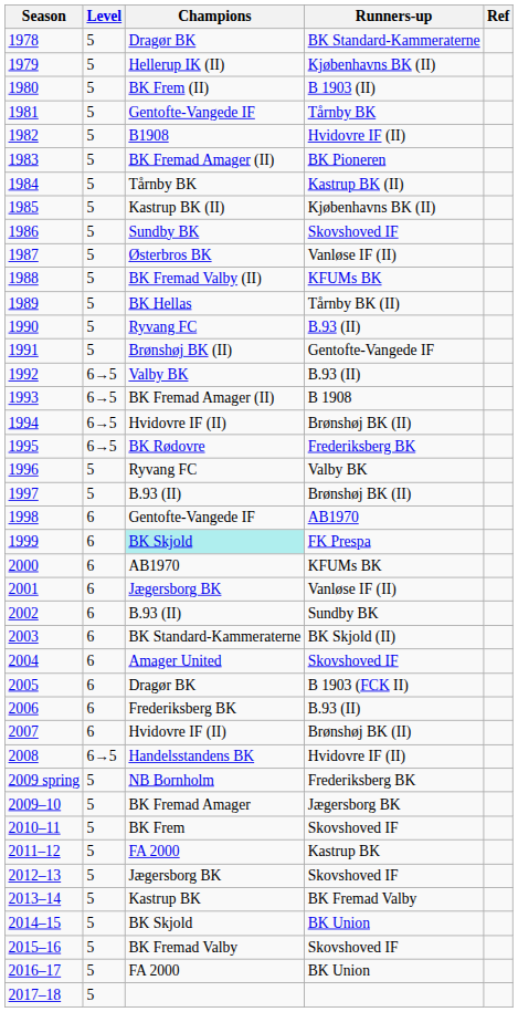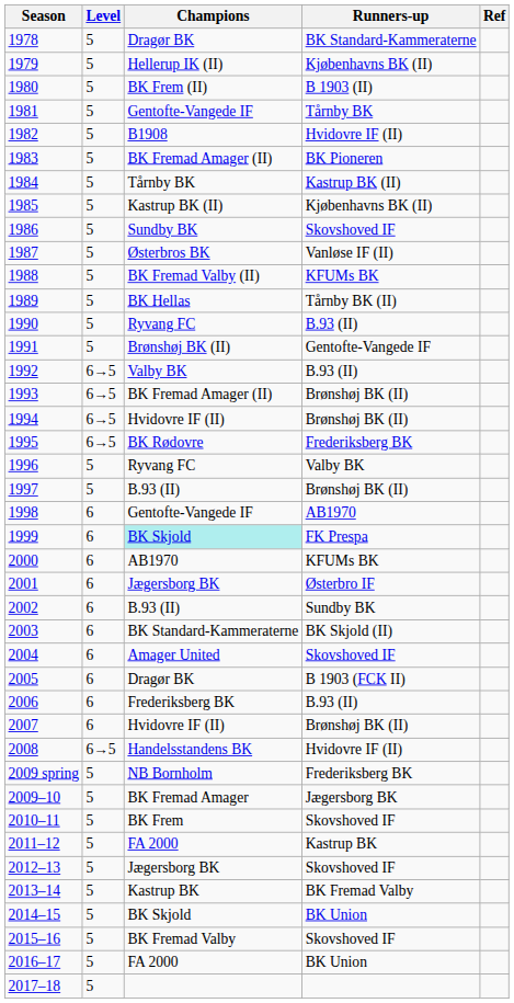 <table class="sortable wikitable plainrowheaders">
 <tr>
 <th>Season</th>
 <th><a href='#'>Level</a></th>
 <th>Champions</th>
 <th>Runners-up</th>
 <th>Ref</th>
 </tr>
 <tr>
 <td><a href='#'>1978</a></td>
 <td>5</td>
 <td><a href='#'>Dragør BK</a></td>
 <td><a href='#'>BK Standard-Kammeraterne</a></td>
 <td></td>
 </tr>
 <tr>
 <td><a href='#'>1979</a></td>
 <td>5</td>
 <td><a href='#'>Hellerup IK</a> (II)</td>
 <td><a href='#'>Kjøbenhavns BK</a> (II)</td>
 <td></td>
 </tr>
 <tr>
 <td><a href='#'>1980</a></td>
 <td>5</td>
 <td><a href='#'>BK Frem</a> (II)</td>
 <td><a href='#'>B 1903</a> (II)</td>
 <td></td>
 </tr>
 <tr>
 <td><a href='#'>1981</a></td>
 <td>5</td>
 <td><a href='#'>Gentofte-Vangede IF</a></td>
 <td><a href='#'>Tårnby BK</a></td>
 <td></td>
 </tr>
 <tr>
 <td><a href='#'>1982</a></td>
 <td>5</td>
 <td><a href='#'>B1908</a></td>
 <td><a href='#'>Hvidovre IF</a> (II)</td>
 <td></td>
 </tr>
 <tr>
 <td><a href='#'>1983</a></td>
 <td>5</td>
 <td><a href='#'>BK Fremad Amager</a> (II)</td>
 <td><a href='#'>BK Pioneren</a></td>
 <td></td>
 </tr>
 <tr>
 <td><a href='#'>1984</a></td>
 <td>5</td>
 <td>Tårnby BK</td>
 <td><a href='#'>Kastrup BK</a> (II)</td>
 <td></td>
 </tr>
 <tr>
 <td><a href='#'>1985</a></td>
 <td>5</td>
 <td>Kastrup BK (II)</td>
 <td>Kjøbenhavns BK (II)</td>
 <td></td>
 </tr>
 <tr>
 <td><a href='#'>1986</a></td>
 <td>5</td>
 <td><a href='#'>Sundby BK</a></td>
 <td><a href='#'>Skovshoved IF</a></td>
 <td></td>
 </tr>
 <tr>
 <td><a href='#'>1987</a></td>
 <td>5</td>
 <td><a href='#'>Østerbros BK</a></td>
 <td>Vanløse IF (II)</td>
 <td></td>
 </tr>
 <tr>
 <td><a href='#'>1988</a></td>
 <td>5</td>
 <td><a href='#'>BK Fremad Valby</a> (II)</td>
 <td><a href='#'>KFUMs BK</a></td>
 <td></td>
 </tr>
 <tr>
 <td><a href='#'>1989</a></td>
 <td>5</td>
 <td><a href='#'>BK Hellas</a></td>
 <td>Tårnby BK (II)</td>
 <td></td>
 </tr>
 <tr>
 <td><a href='#'>1990</a></td>
 <td>5</td>
 <td><a href='#'>Ryvang FC</a></td>
 <td><a href='#'>B.93</a> (II)</td>
 <td></td>
 </tr>
 <tr>
 <td><a href='#'>1991</a></td>
 <td>5</td>
 <td><a href='#'>Brønshøj BK</a> (II)</td>
 <td>Gentofte-Vangede IF</td>
 <td></td>
 </tr>
 <tr>
 <td><a href='#'>1992</a></td>
 <td>6→5</td>
 <td><a href='#'>Valby BK</a></td>
 <td>B.93 (II)</td>
 <td></td>
 </tr>
 <tr>
 <td><a href='#'>1993</a></td>
 <td>6→5</td>
 <td>BK Fremad Amager (II)</td>
-<td>B 1908</td>
+<td>Brønshøj BK (II)</td>
 <td></td>
 </tr>
 <tr>
 <td><a href='#'>1994</a></td>
 <td>6→5</td>
 <td>Hvidovre IF (II)</td>
 <td>Brønshøj BK (II)</td>
 <td></td>
 </tr>
 <tr>
 <td><a href='#'>1995</a></td>
 <td>6→5</td>
 <td><a href='#'>BK Rødovre</a></td>
 <td><a href='#'>Frederiksberg BK</a></td>
 <td></td>
 </tr>
 <tr>
 <td><a href='#'>1996</a></td>
 <td>5</td>
 <td>Ryvang FC</td>
 <td>Valby BK</td>
 <td></td>
 </tr>
 <tr>
 <td><a href='#'>1997</a></td>
 <td>5</td>
 <td>B.93 (II)</td>
 <td>Brønshøj BK (II)</td>
 <td></td>
 </tr>
 <tr>
 <td><a href='#'>1998</a></td>
 <td>6</td>
 <td>Gentofte-Vangede IF</td>
 <td><a href='#'>AB1970</a></td>
 <td></td>
 </tr>
 <tr>
 <td><a href='#'>1999</a></td>
 <td>6</td>
 <td style="background: paleturquoise;"><a href='#'>BK Skjold</a></td>
 <td><a href='#'>FK Prespa</a></td>
 <td></td>
 </tr>
 <tr>
 <td><a href='#'>2000</a></td>
 <td>6</td>
 <td>AB1970</td>
 <td>KFUMs BK</td>
 <td></td>
 </tr>
 <tr>
 <td><a href='#'>2001</a></td>
 <td>6</td>
 <td><a href='#'>Jægersborg BK</a></td>
-<td>Vanløse IF (II)</td>
+<td><a href='#'>Østerbro IF</a></td>
 <td></td>
 </tr>
 <tr>
 <td><a href='#'>2002</a></td>
 <td>6</td>
 <td>B.93 (II)</td>
 <td>Sundby BK</td>
 <td></td>
 </tr>
 <tr>
 <td><a href='#'>2003</a></td>
 <td>6</td>
 <td>BK Standard-Kammeraterne</td>
 <td>BK Skjold (II)</td>
 <td></td>
 </tr>
 <tr>
 <td><a href='#'>2004</a></td>
 <td>6</td>
 <td><a href='#'>Amager United</a></td>
 <td><a href='#'>Skovshoved IF</a></td>
 <td></td>
 </tr>
 <tr>
 <td><a href='#'>2005</a></td>
 <td>6</td>
 <td>Dragør BK</td>
 <td>B 1903 (<a href='#'>FCK</a> II)</td>
 <td></td>
 </tr>
 <tr>
 <td><a href='#'>2006</a></td>
 <td>6</td>
 <td>Frederiksberg BK</td>
 <td>B.93 (II)</td>
 <td></td>
 </tr>
 <tr>
 <td><a href='#'>2007</a></td>
 <td>6</td>
 <td>Hvidovre IF (II)</td>
 <td>Brønshøj BK (II)</td>
 <td></td>
 </tr>
 <tr>
 <td><a href='#'>2008</a></td>
 <td>6→5</td>
 <td><a href='#'>Handelsstandens BK</a></td>
 <td>Hvidovre IF (II)</td>
 <td></td>
 </tr>
 <tr>
 <td><a href='#'>2009 spring</a></td>
 <td>5</td>
 <td><a href='#'>NB Bornholm</a></td>
 <td>Frederiksberg BK</td>
 <td></td>
 </tr>
 <tr>
 <td><a href='#'>2009–10</a></td>
 <td>5</td>
 <td>BK Fremad Amager</td>
 <td>Jægersborg BK</td>
 <td></td>
 </tr>
 <tr>
 <td><a href='#'>2010–11</a></td>
 <td>5</td>
 <td>BK Frem</td>
 <td>Skovshoved IF</td>
 <td></td>
 </tr>
 <tr>
 <td><a href='#'>2011–12</a></td>
 <td>5</td>
 <td><a href='#'>FA 2000</a></td>
 <td>Kastrup BK</td>
 <td></td>
 </tr>
 <tr>
 <td><a href='#'>2012–13</a></td>
 <td>5</td>
 <td>Jægersborg BK</td>
 <td>Skovshoved IF</td>
 <td></td>
 </tr>
 <tr>
 <td><a href='#'>2013–14</a></td>
 <td>5</td>
 <td>Kastrup BK</td>
 <td>BK Fremad Valby</td>
 <td></td>
 </tr>
 <tr>
 <td><a href='#'>2014–15</a></td>
 <td>5</td>
 <td>BK Skjold</td>
 <td><a href='#'>BK Union</a></td>
 <td></td>
 </tr>
 <tr>
 <td><a href='#'>2015–16</a></td>
 <td>5</td>
 <td>BK Fremad Valby</td>
 <td>Skovshoved IF</td>
 <td></td>
 </tr>
 <tr>
 <td><a href='#'>2016–17</a></td>
 <td>5</td>
 <td>FA 2000</td>
 <td>BK Union</td>
 <td></td>
 </tr>
 <tr>
 <td><a href='#'>2017–18</a></td>
 <td>5</td>
 <td></td>
 <td></td>
 <td></td>
 </tr>
 </table>
